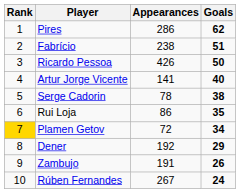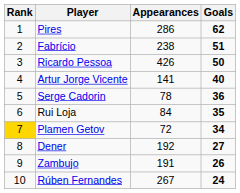 <table class="wikitable" style="text-align:center;">
 <tr>
 <th>Rank</th>
 <th>Player</th>
 <th>Appearances</th>
 <th>Goals</th>
 </tr>
 <tr>
 <td rowspan=1>1</td>
 <td align="left"> <a href='#'>Pires</a></td>
 <td>286</td>
 <td><strong>62</strong></td>
 </tr>
 <tr>
 <td rowspan=1>2</td>
 <td align="left"> <a href='#'>Fabrício</a></td>
 <td>238</td>
 <td><strong>51</strong></td>
 </tr>
 <tr>
 <td rowspan=1>3</td>
 <td align="left"> <a href='#'>Ricardo Pessoa</a></td>
 <td>426</td>
 <td><strong>50</strong></td>
 </tr>
 <tr>
 <td rowspan=1>4</td>
 <td align="left"> <a href='#'>Artur Jorge Vicente</a></td>
 <td>141</td>
 <td><strong>40</strong></td>
 </tr>
 <tr>
 <td rowspan=1>5</td>
 <td align="left"> <a href='#'>Serge Cadorin</a></td>
 <td>78</td>
-<td><strong>38</strong></td>
+<td><strong>36</strong></td>
 </tr>
 <tr>
 <td rowspan=1>6</td>
 <td align="left"> Rui Loja</td>
-<td>86</td>
+<td>84</td>
 <td><strong>35</strong></td>
 </tr>
 <tr>
 <td rowspan=1 style="background: gold;">7</td>
 <td align="left"> <a href='#'>Plamen Getov</a></td>
 <td>72</td>
 <td><strong>34</strong></td>
 </tr>
 <tr>
 <td rowspan=1>8</td>
 <td align="left"> <a href='#'>Dener</a></td>
 <td>192</td>
-<td><strong>29</strong></td>
+<td><strong>27</strong></td>
 </tr>
 <tr>
 <td rowspan=1>9</td>
 <td align="left"> <a href='#'>Zambujo</a></td>
 <td>191</td>
 <td><strong>26</strong></td>
 </tr>
 <tr>
 <td rowspan=1>10</td>
 <td align="left"> <a href='#'>Rúben Fernandes</a></td>
 <td>267</td>
 <td><strong>24</strong></td>
 </tr>
 </table>
